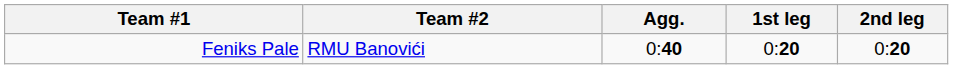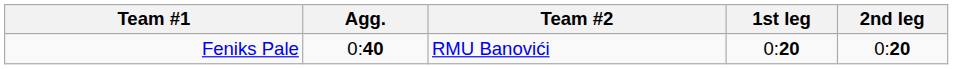 <table class=wikitable style="text-align:center">
 <tr>
 <th width=250>Team #1</th>
+<th width=100>Agg.</th>
 <th width=250>Team #2</th>
-<th width=100>Agg.</th>
 <th width=88>1st leg</th>
 <th width=88>2nd leg</th>
 </tr>
 <tr>
 <td align=right> <a href='#'>Feniks Pale</a></td>
+<td>0:<strong>40</strong></td>
 <td align=left> <a href='#'>RMU Banovići</a></td>
-<td>0:<strong>40</strong></td>
 <td>0:<strong>20</strong></td>
 <td>0:<strong>20</strong></td>
 </tr>
 </table>
